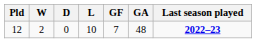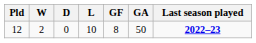 <table class="wikitable" style="font-size:95%; text-align: center;">
 <tr>
 <th width="30">Pld</th>
 <th width="30">W</th>
 <th width="30">D</th>
 <th width="30">L</th>
 <th width="30">GF</th>
 <th width="30">GA</th>
 <th width="140">Last season played</th>
 </tr>
 <tr>
 <td>12</td>
 <td>2</td>
 <td>0</td>
 <td>10</td>
-<td>7</td>
-<td>48</td>
+<td>8</td>
+<td>50</td>
 <td><strong><a href='#'>2022–23</a></strong></td>
 </tr>
 </table>
